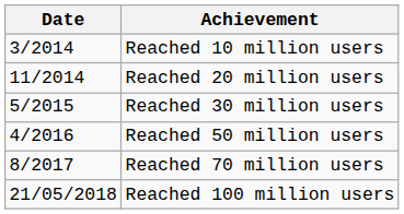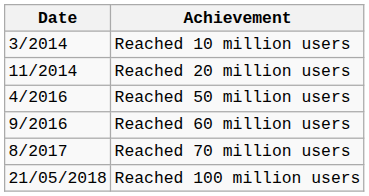 <table class="wikitable">
 <tr>
 <th>Date</th>
 <th>Achievement</th>
 </tr>
 <tr>
 <td>3/2014</td>
 <td>Reached 10 million users</td>
 </tr>
 <tr>
 <td>11/2014</td>
 <td>Reached 20 million users</td>
 </tr>
 <tr>
-<td>5/2015</td>
-<td>Reached 30 million users</td>
+<td>4/2016</td>
+<td>Reached 50 million users</td>
 </tr>
 <tr>
-<td>4/2016</td>
-<td>Reached 50 million users</td>
+<td>9/2016</td>
+<td>Reached 60 million users</td>
 </tr>
 <tr>
 <td>8/2017</td>
 <td>Reached 70 million users</td>
 </tr>
 <tr>
 <td>21/05/2018</td>
 <td>Reached 100 million users</td>
 </tr>
 </table>
